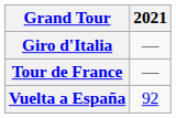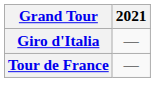 <table class="wikitable plainrowheaders">
 <tr>
 <th scope="col"><a href='#'>Grand Tour</a></th>
 <th scope="col">2021</th>
 </tr>
 <tr style="text-align:center;">
 <th scope="row"> <a href='#'>Giro d'Italia</a></th>
 <td>—</td>
 </tr>
 <tr style="text-align:center;">
 <th scope="row"> <a href='#'>Tour de France</a></th>
 <td>—</td>
 </tr>
-<tr style="text-align:center;">
-<th scope="row"> <a href='#'>Vuelta a España</a></th>
-<td><a href='#'>92</a></td>
-</tr>
 </table>
